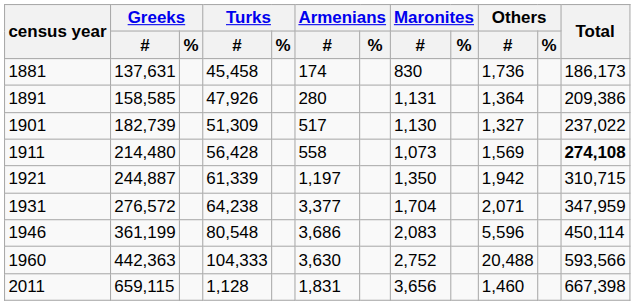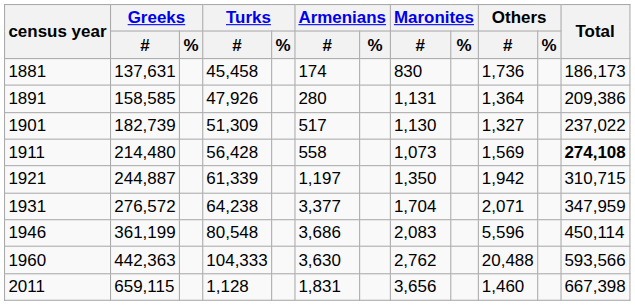 <table class="wikitable">
 <tr>
 <th rowspan="2">census year</th>
 <th colspan="2"><a href='#'>Greeks</a></th>
 <th colspan="2"><a href='#'>Turks</a></th>
 <th colspan="2"><a href='#'>Armenians</a></th>
 <th colspan="2"><a href='#'>Maronites</a></th>
 <th colspan="2">Others</th>
 <th rowspan="2">Total</th>
 </tr>
 <tr>
 <th>#</th>
 <th>%</th>
 <th>#</th>
 <th>%</th>
 <th>#</th>
 <th>%</th>
 <th>#</th>
 <th>%</th>
 <th>#</th>
 <th>%</th>
 </tr>
 <tr>
 <td>1881</td>
 <td>137,631</td>
 <td></td>
 <td>45,458</td>
 <td></td>
 <td>174</td>
 <td></td>
 <td>830</td>
 <td></td>
 <td>1,736</td>
 <td></td>
 <td>186,173</td>
 </tr>
 <tr>
 <td>1891</td>
 <td>158,585</td>
 <td></td>
 <td>47,926</td>
 <td></td>
 <td>280</td>
 <td></td>
 <td>1,131</td>
 <td></td>
 <td>1,364</td>
 <td></td>
 <td>209,386</td>
 </tr>
 <tr>
 <td>1901</td>
 <td>182,739</td>
 <td></td>
 <td>51,309</td>
 <td></td>
 <td>517</td>
 <td></td>
 <td>1,130</td>
 <td></td>
 <td>1,327</td>
 <td></td>
 <td>237,022</td>
 </tr>
 <tr>
 <td>1911</td>
 <td>214,480</td>
 <td></td>
 <td>56,428</td>
 <td></td>
 <td>558</td>
 <td></td>
 <td>1,073</td>
 <td></td>
 <td>1,569</td>
 <td></td>
 <td><strong>274,108</strong></td>
 </tr>
 <tr>
 <td>1921</td>
 <td>244,887</td>
 <td></td>
 <td>61,339</td>
 <td></td>
 <td>1,197</td>
 <td></td>
 <td>1,350</td>
 <td></td>
 <td>1,942</td>
 <td></td>
 <td>310,715</td>
 </tr>
 <tr>
 <td>1931</td>
 <td>276,572</td>
 <td></td>
 <td>64,238</td>
 <td></td>
 <td>3,377</td>
 <td></td>
 <td>1,704</td>
 <td></td>
 <td>2,071</td>
 <td></td>
 <td>347,959</td>
 </tr>
 <tr>
 <td>1946</td>
 <td>361,199</td>
 <td></td>
 <td>80,548</td>
 <td></td>
 <td>3,686</td>
 <td></td>
 <td>2,083</td>
 <td></td>
 <td>5,596</td>
 <td></td>
 <td>450,114</td>
 </tr>
 <tr>
 <td>1960</td>
 <td>442,363</td>
 <td></td>
 <td>104,333</td>
 <td></td>
 <td>3,630</td>
 <td></td>
-<td>2,752</td>
+<td>2,762</td>
 <td></td>
 <td>20,488</td>
 <td></td>
 <td>593,566</td>
 </tr>
 <tr>
 <td>2011</td>
 <td>659,115</td>
 <td></td>
 <td>1,128</td>
 <td></td>
 <td>1,831</td>
 <td></td>
 <td>3,656</td>
 <td></td>
 <td>1,460</td>
 <td></td>
 <td>667,398</td>
 </tr>
 </table>
